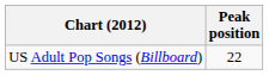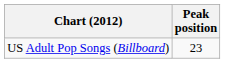 <table class="wikitable sortable">
 <tr>
 <th>Chart (2012)</th>
 <th>Peak<br>position</th>
 </tr>
 <tr>
 <td>US <a href='#'>Adult Pop Songs</a> (<em><a href='#'>Billboard</a></em>)</td>
-<td style="text-align:center;">22</td>
+<td style="text-align:center;">23</td>
 </tr>
 </table>
